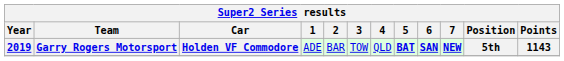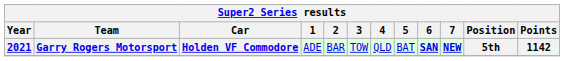 <table class="wikitable" style="text-align:center; font-size:90%">
 <tr>
 <th colspan="44"><a href='#'>Super2 Series</a> results</th>
 </tr>
 <tr>
 <th>Year</th>
 <th>Team</th>
 <th>Car</th>
 <th>1</th>
 <th>2</th>
 <th>3</th>
 <th>4</th>
 <th>5</th>
 <th>6</th>
 <th>7</th>
 <th>Position</th>
 <th>Points</th>
 </tr>
 <tr>
-<th><a href='#'>2019</a></th>
+<th><a href='#'>2021</a></th>
 <th><a href='#'>Garry Rogers Motorsport</a></th>
 <th><a href='#'>Holden VF Commodore</a></th>
 <td style=background:#dfffdf><a href='#'>ADE</a><br></td>
 <td style=background:#dfffdf><a href='#'>BAR</a><br></td>
 <td style=background:#dfffdf><a href='#'>TOW</a><br></td>
 <td style=background:#dfffdf><a href='#'>QLD</a><br></td>
-<td style=background:#dfffdf><strong><a href='#'>BAT</a><br></strong></td>
+<td style=background:#dfffdf><a href='#'>BAT</a><br></td>
 <td style=background:#dfffdf><strong><a href='#'>SAN</a><br></strong></td>
 <td style=background:#dfffdf><strong><a href='#'>NEW</a><br></strong></td>
 <th>5th</th>
-<th>1143</th>
+<th>1142</th>
 </tr>
 <tr>
 </tr>
 </table>
